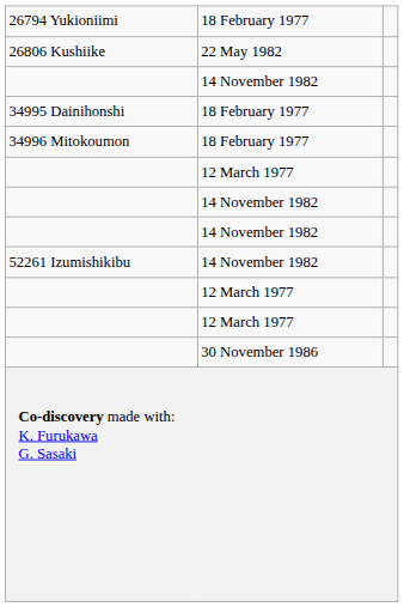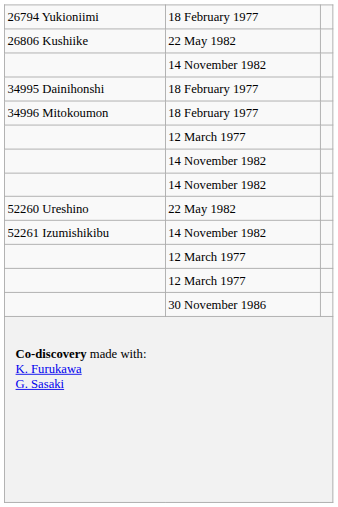 <table class="wikitable" style="font-size: 89%; float: left; width: 26em; margin-right: 1em; height: 560px">
 <tr>
 <td>26794 Yukioniimi</td>
 <td>18 February 1977</td>
 <td> </td>
 </tr>
 <tr>
 <td>26806 Kushiike</td>
 <td>22 May 1982</td>
 <td> </td>
 </tr>
 <tr>
 <td></td>
 <td>14 November 1982</td>
 <td> </td>
 </tr>
 <tr>
 <td>34995 Dainihonshi</td>
 <td>18 February 1977</td>
 <td> </td>
 </tr>
 <tr>
 <td>34996 Mitokoumon</td>
 <td>18 February 1977</td>
 <td> </td>
 </tr>
 <tr>
 <td></td>
 <td>12 March 1977</td>
 <td> </td>
 </tr>
 <tr>
 <td></td>
 <td>14 November 1982</td>
 <td> </td>
 </tr>
 <tr>
 <td></td>
 <td>14 November 1982</td>
 <td> </td>
 </tr>
 <tr>
+<td>52260 Ureshino</td>
+<td>22 May 1982</td>
+<td> </td>
+</tr>
+<tr>
 <td>52261 Izumishikibu</td>
 <td>14 November 1982</td>
 <td> </td>
 </tr>
 <tr>
 <td></td>
 <td>12 March 1977</td>
 <td> </td>
 </tr>
 <tr>
 <td></td>
 <td>12 March 1977</td>
 <td> </td>
 </tr>
 <tr>
 <td></td>
 <td>30 November 1986</td>
 <td> </td>
 </tr>
 <tr>
 <th colspan=3 style="font-weight: normal; text-align: left; padding: 20px 12px 112px;"><strong>Co-discovery</strong> made with:<br> <a href='#'>K. Furukawa</a><br> <a href='#'>G. Sasaki</a></th>
 </tr>
 </table>
